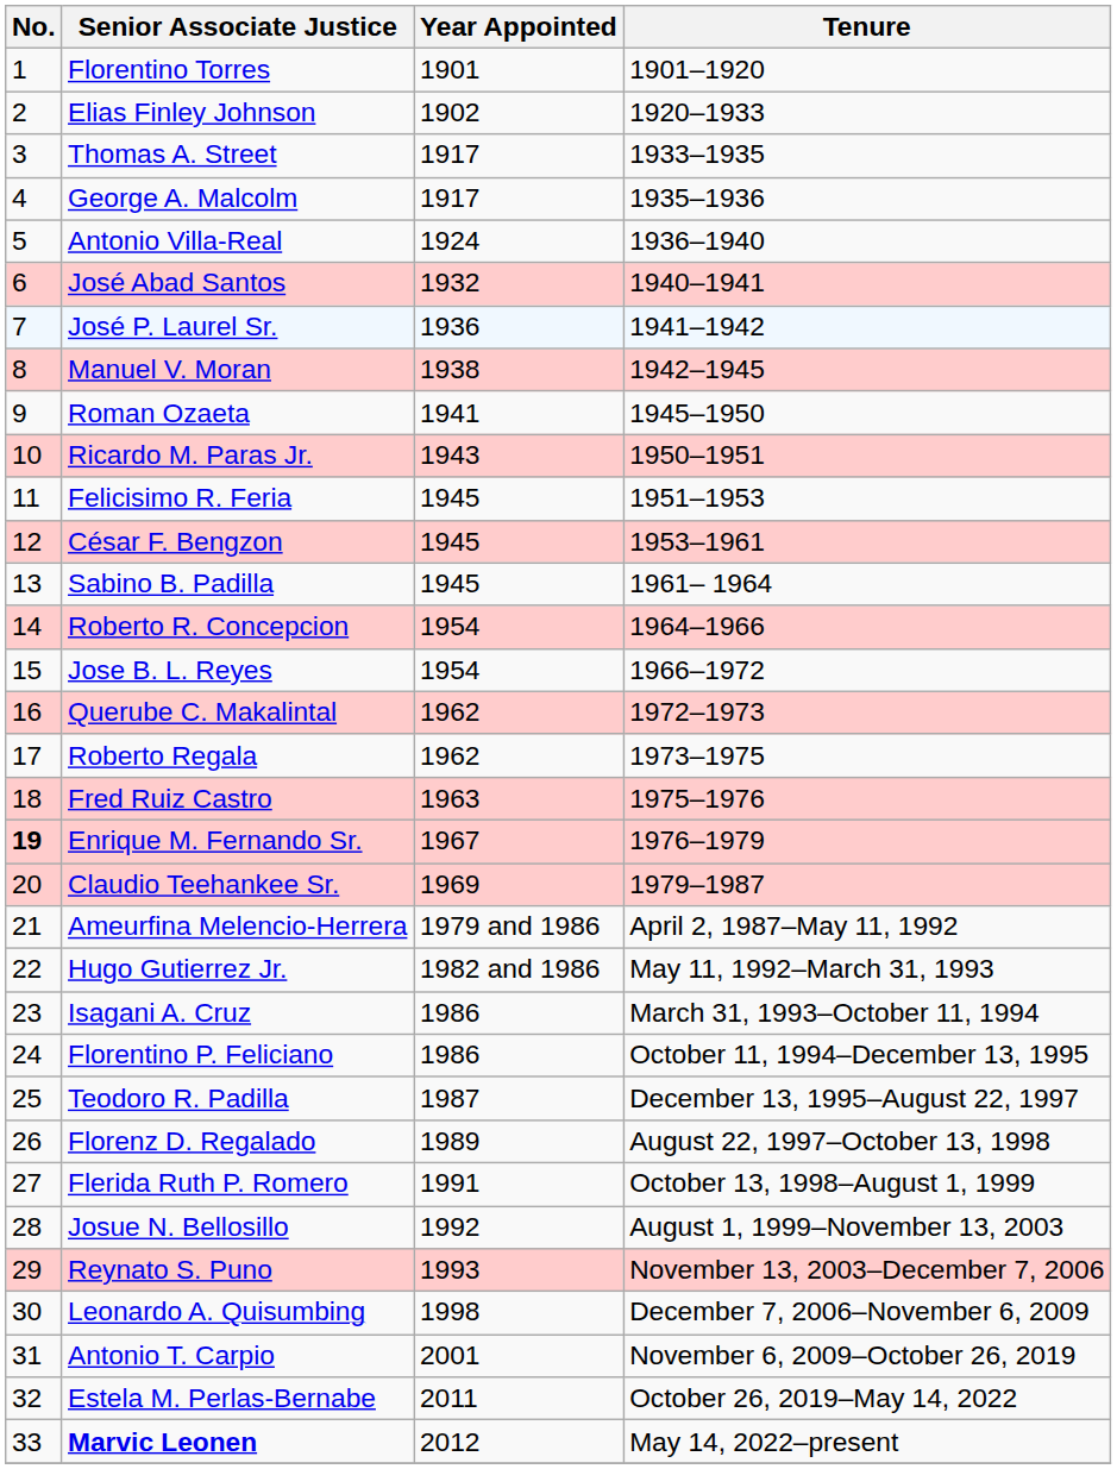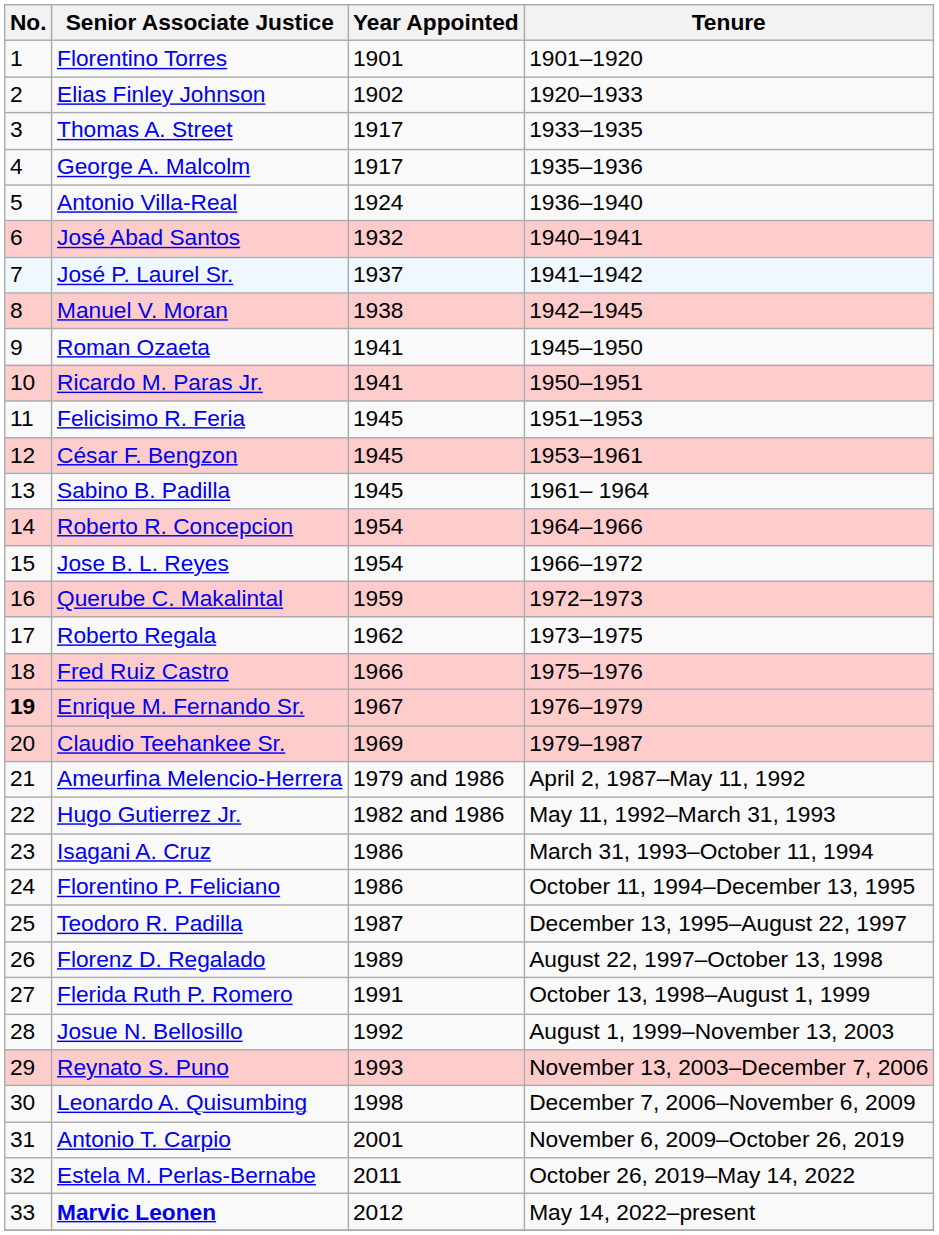 <table class="wikitable">
 <tr style="text-align:center"|>
 <th>No.</th>
 <th>Senior Associate Justice</th>
 <th>Year Appointed</th>
 <th>Tenure</th>
 </tr>
 <tr>
 <td>1</td>
 <td><a href='#'>Florentino Torres</a></td>
 <td>1901</td>
 <td>1901–1920</td>
 </tr>
 <tr>
 <td>2</td>
 <td><a href='#'>Elias Finley Johnson</a></td>
 <td>1902</td>
 <td>1920–1933</td>
 </tr>
 <tr>
 <td>3</td>
 <td><a href='#'>Thomas A. Street</a></td>
 <td>1917</td>
 <td>1933–1935</td>
 </tr>
 <tr>
 <td>4</td>
 <td><a href='#'>George A. Malcolm</a></td>
 <td>1917</td>
 <td>1935–1936</td>
 </tr>
 <tr>
 <td>5</td>
 <td><a href='#'>Antonio Villa-Real</a></td>
 <td>1924</td>
 <td>1936–1940</td>
 </tr>
 <tr>
 <td style="background: #fcc">6</td>
 <td style="background: #fcc"><a href='#'>José Abad Santos</a></td>
 <td style="background: #fcc">1932</td>
 <td style="background: #fcc">1940–1941</td>
 </tr>
 <tr>
 <td style="background: #f0f8ff">7</td>
 <td style="background: #f0f8ff"><a href='#'>José P. Laurel Sr.</a></td>
-<td style="background: #f0f8ff">1936</td>
+<td style="background: #f0f8ff">1937</td>
 <td style="background: #f0f8ff">1941–1942</td>
 </tr>
 <tr>
 <td style="background: #fcc">8</td>
 <td style="background: #fcc"><a href='#'>Manuel V. Moran</a></td>
 <td style="background: #fcc">1938</td>
 <td style="background: #fcc">1942–1945</td>
 </tr>
 <tr>
 <td>9</td>
 <td><a href='#'>Roman Ozaeta</a></td>
 <td>1941</td>
 <td>1945–1950</td>
 </tr>
 <tr>
 <td style="background: #fcc">10</td>
 <td style="background: #fcc"><a href='#'>Ricardo M. Paras Jr.</a></td>
-<td style="background: #fcc">1943</td>
+<td style="background: #fcc">1941</td>
 <td style="background: #fcc">1950–1951</td>
 </tr>
 <tr>
 <td>11</td>
 <td><a href='#'>Felicisimo R. Feria</a></td>
 <td>1945</td>
 <td>1951–1953</td>
 </tr>
 <tr>
 <td style="background: #fcc">12</td>
 <td style="background: #fcc"><a href='#'>César F. Bengzon</a></td>
 <td style="background: #fcc">1945</td>
 <td style="background: #fcc">1953–1961</td>
 </tr>
 <tr>
 <td>13</td>
 <td><a href='#'>Sabino B. Padilla</a></td>
 <td>1945</td>
 <td>1961– 1964</td>
 </tr>
 <tr>
 <td style="background: #fcc">14</td>
 <td style="background: #fcc"><a href='#'>Roberto R. Concepcion</a></td>
 <td style="background: #fcc">1954</td>
 <td style="background: #fcc">1964–1966</td>
 </tr>
 <tr>
 <td>15</td>
 <td><a href='#'>Jose B. L. Reyes</a></td>
 <td>1954</td>
 <td>1966–1972</td>
 </tr>
 <tr>
 <td style="background: #fcc">16</td>
 <td style="background: #fcc"><a href='#'>Querube C. Makalintal</a></td>
-<td style="background: #fcc">1962</td>
+<td style="background: #fcc">1959</td>
 <td style="background: #fcc">1972–1973</td>
 </tr>
 <tr>
 <td>17</td>
 <td><a href='#'>Roberto Regala</a></td>
 <td>1962</td>
 <td>1973–1975</td>
 </tr>
 <tr>
 <td style="background: #fcc">18</td>
 <td style="background: #fcc"><a href='#'>Fred Ruiz Castro</a></td>
-<td style="background: #fcc">1963</td>
+<td style="background: #fcc">1966</td>
 <td style="background: #fcc">1975–1976</td>
 </tr>
 <tr>
 <td style="background: #fcc"><strong>19</strong></td>
 <td style="background: #fcc"><a href='#'>Enrique M. Fernando Sr.</a></td>
 <td style="background: #fcc">1967</td>
 <td style="background: #fcc">1976–1979</td>
 </tr>
 <tr>
 <td style="background: #fcc">20</td>
 <td style="background: #fcc"><a href='#'>Claudio Teehankee Sr.</a></td>
 <td style="background: #fcc">1969</td>
 <td style="background: #fcc">1979–1987</td>
 </tr>
 <tr>
 <td>21</td>
 <td><a href='#'>Ameurfina Melencio-Herrera</a></td>
 <td>1979 and 1986</td>
 <td>April 2, 1987–May 11, 1992</td>
 </tr>
 <tr>
 <td>22</td>
 <td><a href='#'>Hugo Gutierrez Jr.</a></td>
 <td>1982 and 1986</td>
 <td>May 11, 1992–March 31, 1993</td>
 </tr>
 <tr>
 <td>23</td>
 <td><a href='#'>Isagani A. Cruz</a></td>
 <td>1986</td>
 <td>March 31, 1993–October 11, 1994</td>
 </tr>
 <tr>
 <td>24</td>
 <td><a href='#'>Florentino P. Feliciano</a></td>
 <td>1986</td>
 <td>October 11, 1994–December 13, 1995</td>
 </tr>
 <tr>
 <td>25</td>
 <td><a href='#'>Teodoro R. Padilla</a></td>
 <td>1987</td>
 <td>December 13, 1995–August 22, 1997</td>
 </tr>
 <tr>
 <td>26</td>
 <td><a href='#'>Florenz D. Regalado</a></td>
 <td>1989</td>
 <td>August 22, 1997–October 13, 1998</td>
 </tr>
 <tr>
 <td>27</td>
 <td><a href='#'>Flerida Ruth P. Romero</a></td>
 <td>1991</td>
 <td>October 13, 1998–August 1, 1999</td>
 </tr>
 <tr>
 <td>28</td>
 <td><a href='#'>Josue N. Bellosillo</a></td>
 <td>1992</td>
 <td>August 1, 1999–November 13, 2003</td>
 </tr>
 <tr>
 <td style="background: #fcc">29</td>
 <td style="background: #fcc"><a href='#'>Reynato S. Puno</a></td>
 <td style="background: #fcc">1993</td>
 <td style="background: #fcc">November 13, 2003–December 7, 2006</td>
 </tr>
 <tr>
 <td>30</td>
 <td><a href='#'>Leonardo A. Quisumbing</a></td>
 <td>1998</td>
 <td>December 7, 2006–November 6, 2009</td>
 </tr>
 <tr>
 <td>31</td>
 <td><a href='#'>Antonio T. Carpio</a></td>
 <td>2001</td>
 <td>November 6, 2009–October 26, 2019</td>
 </tr>
 <tr>
 <td>32</td>
 <td><a href='#'>Estela M. Perlas-Bernabe</a></td>
 <td>2011</td>
 <td>October 26, 2019–May 14, 2022</td>
 </tr>
 <tr>
 <td>33</td>
 <td><strong><a href='#'>Marvic Leonen</a></strong></td>
 <td>2012</td>
 <td>May 14, 2022–present</td>
 </tr>
 <tr>
 </tr>
 </table>
